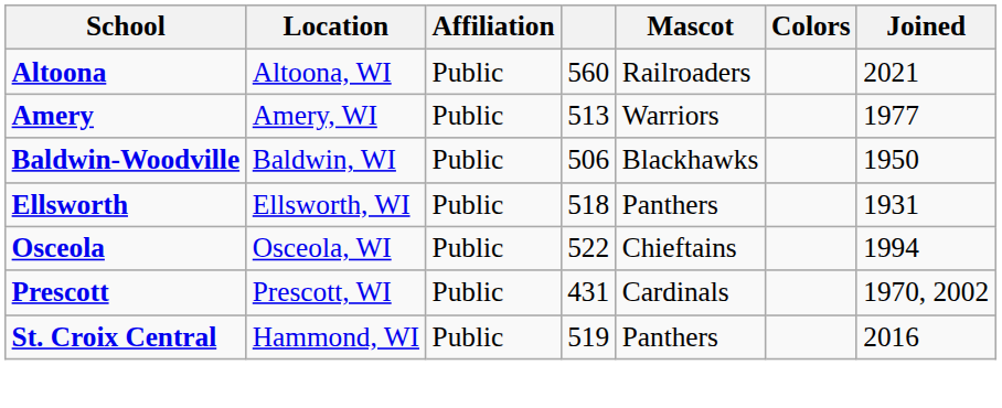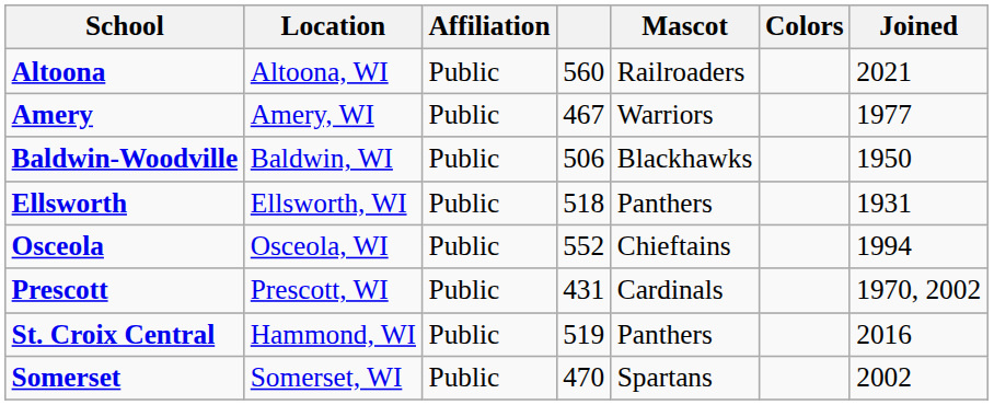 <table class="wikitable sortable">
 <tr>
 <th>School</th>
 <th>Location</th>
 <th>Affiliation</th>
 <th></th>
 <th>Mascot</th>
 <th>Colors</th>
 <th>Joined</th>
 </tr>
 <tr>
 <td><a href='#'><strong>Altoona</strong></a></td>
 <td><a href='#'>Altoona, WI</a></td>
 <td>Public</td>
 <td>560</td>
 <td>Railroaders</td>
 <td> </td>
 <td>2021</td>
 </tr>
 <tr>
 <td><a href='#'><strong>Amery</strong></a></td>
 <td><a href='#'>Amery, WI</a></td>
 <td>Public</td>
-<td>513</td>
+<td>467</td>
 <td>Warriors</td>
 <td> </td>
 <td>1977</td>
 </tr>
 <tr>
 <td><a href='#'><strong>Baldwin-Woodville</strong></a></td>
 <td><a href='#'>Baldwin, WI</a></td>
 <td>Public</td>
 <td>506</td>
 <td>Blackhawks</td>
 <td> </td>
 <td>1950</td>
 </tr>
 <tr>
 <td><a href='#'><strong>Ellsworth</strong></a></td>
 <td><a href='#'>Ellsworth, WI</a></td>
 <td>Public</td>
 <td>518</td>
 <td>Panthers</td>
 <td> </td>
 <td>1931</td>
 </tr>
 <tr>
 <td><a href='#'><strong>Osceola</strong></a></td>
 <td><a href='#'>Osceola, WI</a></td>
 <td>Public</td>
-<td>522</td>
+<td>552</td>
 <td>Chieftains</td>
 <td> </td>
 <td>1994</td>
 </tr>
 <tr>
 <td><a href='#'><strong>Prescott</strong></a></td>
 <td><a href='#'>Prescott, WI</a></td>
 <td>Public</td>
 <td>431</td>
 <td>Cardinals</td>
 <td> </td>
 <td>1970, 2002</td>
 </tr>
 <tr>
 <td><a href='#'><strong>St. Croix Central</strong></a></td>
 <td><a href='#'>Hammond, WI</a></td>
 <td>Public</td>
 <td>519</td>
 <td>Panthers</td>
 <td> </td>
 <td>2016</td>
 </tr>
+<tr>
+<td><a href='#'><strong>Somerset</strong></a></td>
+<td><a href='#'>Somerset, WI</a></td>
+<td>Public</td>
+<td>470</td>
+<td>Spartans</td>
+<td> </td>
+<td>2002</td>
+</tr>
 </table>
